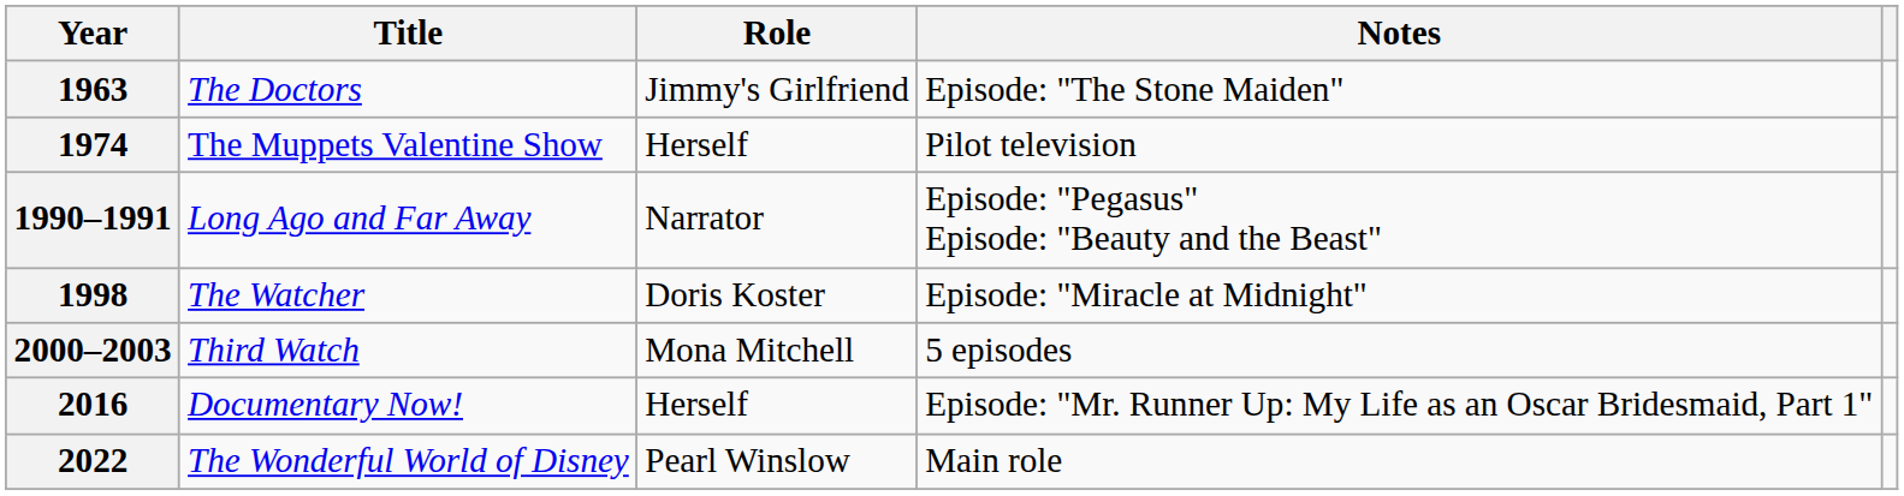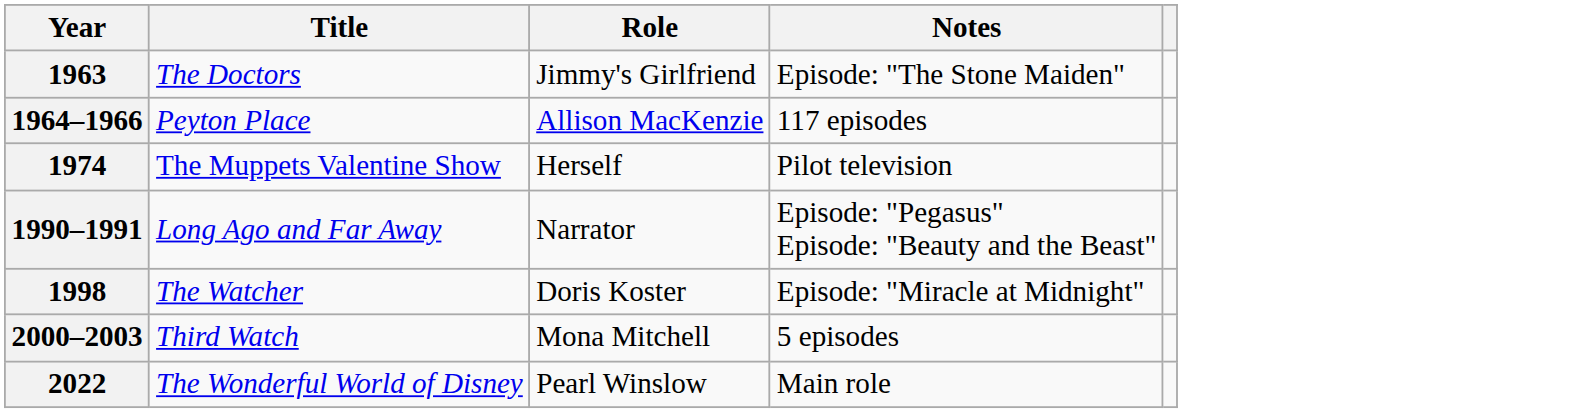 <table class="wikitable plainrowheaders sortable" style="margin-right: 0;">
 <tr>
 <th scope="col">Year</th>
 <th scope="col">Title</th>
 <th scope="col">Role</th>
 <th scope="col" class="unsortable">Notes</th>
 <th scope="col" class="unsortable"></th>
 </tr>
 <tr>
 <th scope="row">1963</th>
 <td><em><a href='#'>The Doctors</a></em></td>
 <td>Jimmy's Girlfriend</td>
 <td>Episode: "The Stone Maiden"</td>
+<td align=center></td>
+</tr>
+<tr>
+<th scope="row">1964–1966</th>
+<td><a href='#'><em>Peyton Place</em></a></td>
+<td><a href='#'>Allison MacKenzie</a></td>
+<td>117 episodes</td>
 <td align=center></td>
 </tr>
 <tr>
 <th scope="row">1974</th>
 <td><a href='#'>The Muppets Valentine Show</a></td>
 <td>Herself</td>
 <td>Pilot television</td>
 <td></td>
 </tr>
 <tr>
 <th scope="row">1990–1991</th>
 <td><em><a href='#'>Long Ago and Far Away</a></em></td>
 <td>Narrator</td>
 <td>Episode: "Pegasus"<br>Episode: "Beauty and the Beast"</td>
 <td align=center></td>
 </tr>
 <tr>
 <th scope="row">1998</th>
 <td><em><a href='#'>The Watcher</a></em></td>
 <td>Doris Koster</td>
 <td>Episode: "Miracle at Midnight"</td>
 <td align=center></td>
 </tr>
 <tr>
 <th scope="row">2000–2003</th>
 <td><em><a href='#'>Third Watch</a></em></td>
 <td>Mona Mitchell</td>
 <td>5 episodes</td>
 <td align=center></td>
 </tr>
 <tr>
-<th scope="row">2016</th>
-<td><em><a href='#'>Documentary Now!</a></em></td>
-<td>Herself</td>
-<td>Episode: "Mr. Runner Up: My Life as an Oscar Bridesmaid, Part 1"</td>
-<td align=center></td>
-</tr>
-<tr>
 <th scope="row">2022</th>
 <td><em><a href='#'>The Wonderful World of Disney</a></em></td>
 <td>Pearl Winslow</td>
 <td>Main role</td>
 </tr>
 </table>
